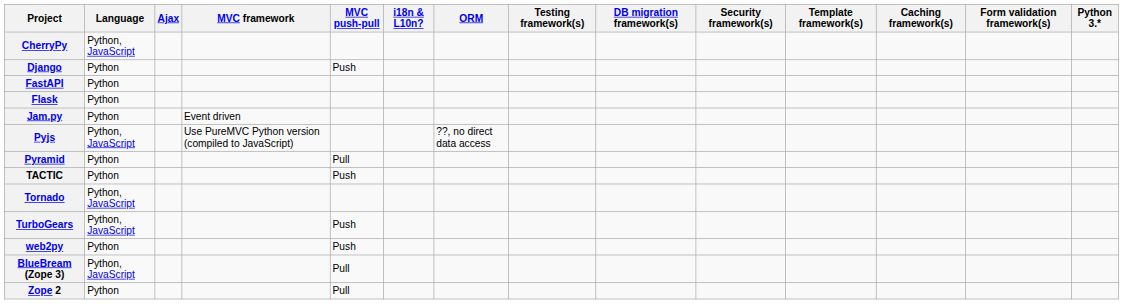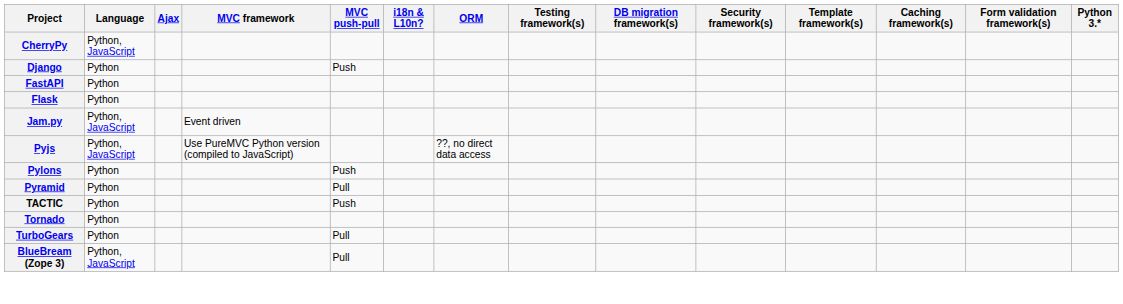 <table class="wikitable sortable sort-under" style="font-size: 90%">
 <tr>
 <th>Project</th>
 <th>Language</th>
 <th><a href='#'>Ajax</a></th>
 <th><a href='#'>MVC</a> framework</th>
 <th><a href='#'>MVC push-pull</a></th>
 <th><a href='#'>i18n & L10n?</a></th>
 <th><a href='#'>ORM</a></th>
 <th>Testing framework(s)</th>
 <th><a href='#'>DB migration</a> framework(s)</th>
 <th>Security framework(s)</th>
 <th>Template framework(s)</th>
 <th>Caching framework(s)</th>
 <th>Form validation framework(s)</th>
 <th>Python 3.*</th>
 </tr>
 <tr>
 <th><a href='#'>CherryPy</a></th>
 <td>Python, <a href='#'>JavaScript</a></td>
 <td></td>
 <td></td>
 <td></td>
 <td></td>
 <td></td>
 <td></td>
 <td></td>
 <td></td>
 <td></td>
 <td></td>
 <td></td>
 <td></td>
 </tr>
 <tr>
 <th><a href='#'>Django</a></th>
 <td>Python</td>
 <td></td>
 <td></td>
 <td>Push</td>
 <td></td>
 <td></td>
 <td></td>
 <td></td>
 <td></td>
 <td></td>
 <td></td>
 <td></td>
 <td></td>
 </tr>
 <tr>
 <th><a href='#'>FastAPI</a></th>
 <td>Python</td>
 <td></td>
 <td></td>
 <td></td>
 <td></td>
 <td></td>
 <td></td>
 <td></td>
 <td></td>
 <td></td>
 <td></td>
 <td></td>
 <td></td>
 </tr>
 <tr>
 <th><a href='#'>Flask</a></th>
 <td>Python</td>
 <td></td>
 <td></td>
 <td></td>
 <td></td>
 <td></td>
 <td></td>
 <td></td>
 <td></td>
 <td></td>
 <td></td>
 <td></td>
 <td></td>
 </tr>
 <tr>
 <th><a href='#'>Jam.py</a></th>
-<td>Python</td>
+<td>Python, <a href='#'>JavaScript</a></td>
 <td></td>
 <td>Event driven</td>
 <td></td>
 <td></td>
 <td></td>
 <td></td>
 <td></td>
 <td></td>
 <td></td>
 <td></td>
 <td></td>
 <td></td>
 </tr>
 <tr>
 <th><a href='#'>Pyjs</a></th>
 <td>Python, <a href='#'>JavaScript</a></td>
 <td></td>
 <td>Use PureMVC Python version (compiled to JavaScript)</td>
 <td></td>
 <td></td>
 <td>??, no direct data access</td>
+<td></td>
+<td></td>
+<td></td>
+<td></td>
+<td></td>
+<td></td>
+<td></td>
+</tr>
+<tr>
+<th><a href='#'>Pylons</a></th>
+<td>Python</td>
+<td></td>
+<td></td>
+<td>Push</td>
+<td></td>
+<td></td>
 <td></td>
 <td></td>
 <td></td>
 <td></td>
 <td></td>
 <td></td>
 <td></td>
 </tr>
 <tr>
 <th><a href='#'>Pyramid</a></th>
 <td>Python</td>
 <td></td>
 <td></td>
 <td>Pull</td>
 <td></td>
 <td></td>
 <td></td>
 <td></td>
 <td></td>
 <td></td>
 <td></td>
 <td></td>
 <td></td>
 </tr>
 <tr>
 <th>TACTIC</th>
 <td>Python</td>
 <td></td>
 <td></td>
 <td>Push</td>
 <td></td>
 <td></td>
 <td></td>
 <td></td>
 <td></td>
 <td></td>
 <td></td>
 <td></td>
 <td></td>
 </tr>
 <tr>
 <th><a href='#'>Tornado</a></th>
-<td>Python, <a href='#'>JavaScript</a></td>
+<td>Python</td>
 <td></td>
 <td></td>
 <td></td>
 <td></td>
 <td></td>
 <td></td>
 <td></td>
 <td></td>
 <td></td>
 <td></td>
 <td></td>
 <td></td>
 </tr>
 <tr>
 <th><a href='#'>TurboGears</a></th>
-<td>Python, <a href='#'>JavaScript</a></td>
-<td></td>
-<td></td>
-<td>Push</td>
-<td></td>
-<td></td>
-<td></td>
-<td></td>
-<td></td>
-<td></td>
-<td></td>
-<td></td>
-<td></td>
-</tr>
-<tr>
-<th><a href='#'>web2py</a></th>
 <td>Python</td>
 <td></td>
 <td></td>
-<td>Push</td>
+<td>Pull</td>
 <td></td>
 <td></td>
 <td></td>
 <td></td>
 <td></td>
 <td></td>
 <td></td>
 <td></td>
 <td></td>
 </tr>
 <tr>
 <th><a href='#'>BlueBream</a> (Zope 3)</th>
 <td>Python, <a href='#'>JavaScript</a></td>
 <td></td>
 <td></td>
 <td>Pull</td>
 <td></td>
 <td></td>
 <td></td>
 <td></td>
 <td></td>
 <td></td>
 <td></td>
 <td></td>
 <td></td>
 </tr>
-<tr>
-<th><a href='#'>Zope</a> 2</th>
-<td>Python</td>
-<td></td>
-<td></td>
-<td>Pull</td>
-<td></td>
-<td></td>
-<td></td>
-<td></td>
-<td></td>
-<td></td>
-<td></td>
-<td></td>
-<td></td>
-</tr>
 </table>
